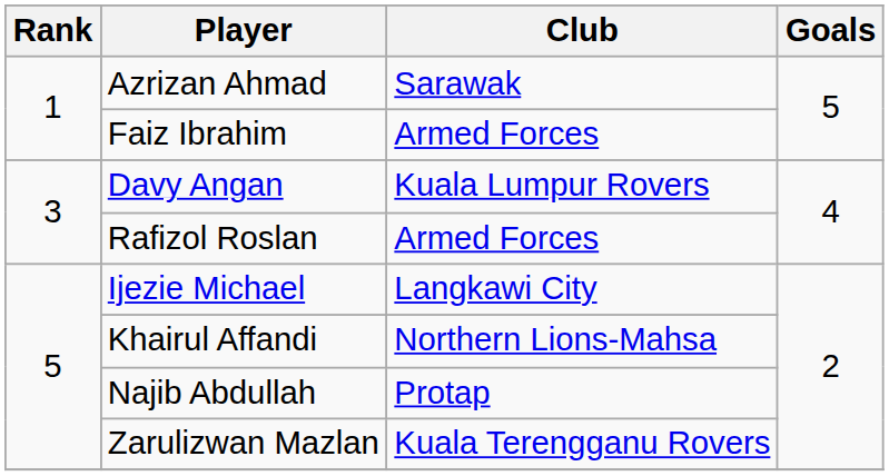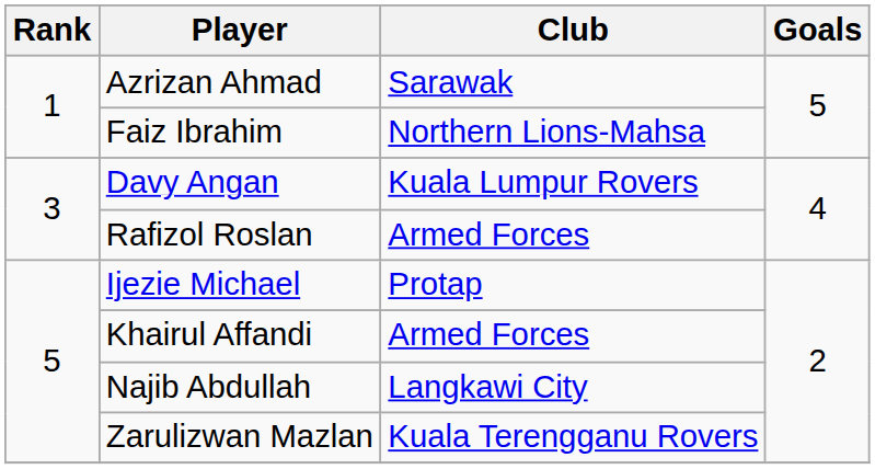 <table class="wikitable sortable" style="text-align:center">
 <tr>
 <th>Rank</th>
 <th>Player</th>
 <th>Club</th>
 <th>Goals</th>
 </tr>
 <tr>
 <td rowspan="2">1</td>
 <td align="left"> Azrizan Ahmad</td>
 <td align="left"><a href='#'>Sarawak</a></td>
 <td rowspan="2">5</td>
 </tr>
 <tr>
 <td align="left"> Faiz Ibrahim</td>
-<td align="left"><a href='#'>Armed Forces</a></td>
+<td align="left"><a href='#'>Northern Lions-Mahsa</a></td>
 </tr>
 <tr>
 <td rowspan="2">3</td>
 <td align="left"> <a href='#'>Davy Angan</a></td>
 <td align="left"><a href='#'>Kuala Lumpur Rovers</a></td>
 <td rowspan="2">4</td>
 </tr>
 <tr>
 <td align="left"> Rafizol Roslan</td>
 <td align="left"><a href='#'>Armed Forces</a></td>
 </tr>
 <tr>
 <td rowspan="4">5</td>
 <td align="left"> <a href='#'>Ijezie Michael</a></td>
-<td align="left"><a href='#'>Langkawi City</a></td>
+<td align="left"><a href='#'>Protap</a></td>
 <td rowspan="4">2</td>
 </tr>
 <tr>
 <td align="left"> Khairul Affandi</td>
-<td align="left"><a href='#'>Northern Lions-Mahsa</a></td>
+<td align="left"><a href='#'>Armed Forces</a></td>
 </tr>
 <tr>
 <td align="left"> Najib Abdullah</td>
-<td align="left"><a href='#'>Protap</a></td>
+<td align="left"><a href='#'>Langkawi City</a></td>
 </tr>
 <tr>
 <td align="left"> Zarulizwan Mazlan</td>
 <td align="left"><a href='#'>Kuala Terengganu Rovers</a></td>
 </tr>
 <tr>
 </tr>
 </table>
